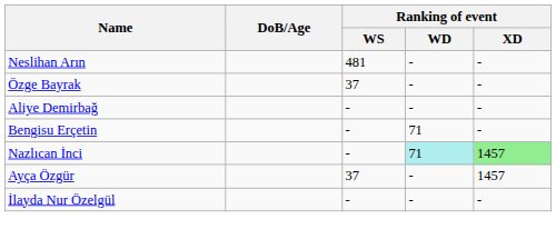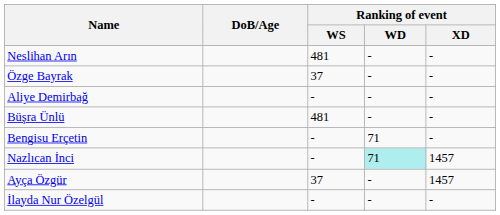 <table class="wikitable" style="width:600px; font-size:95%;">
 <tr>
 <th rowspan="2" align="left">Name</th>
 <th rowspan="2" align="left">DoB/Age</th>
 <th colspan="3" align="center">Ranking of event</th>
 </tr>
 <tr>
 <th align="center">WS</th>
 <th>WD</th>
 <th align="center">XD</th>
 </tr>
 <tr>
 <td><a href='#'>Neslihan Arın</a></td>
 <td></td>
 <td>481</td>
 <td>-</td>
 <td>-</td>
 </tr>
 <tr>
 <td><a href='#'>Özge Bayrak</a></td>
 <td></td>
 <td>37</td>
 <td>-</td>
 <td>-</td>
 </tr>
 <tr>
 <td><a href='#'>Aliye Demirbağ</a></td>
 <td></td>
 <td>-</td>
 <td>-</td>
 <td>-</td>
 </tr>
 <tr>
+<td><a href='#'>Büşra Ünlü</a></td>
+<td></td>
+<td>481</td>
+<td>-</td>
+<td>-</td>
+</tr>
+<tr>
 <td><a href='#'>Bengisu Erçetin</a></td>
 <td></td>
 <td>-</td>
 <td>71</td>
 <td>-</td>
 </tr>
 <tr>
 <td><a href='#'>Nazlıcan İnci</a></td>
 <td></td>
 <td>-</td>
 <td style="background: paleturquoise;">71</td>
-<td style="background: lightgreen;">1457</td>
+<td>1457</td>
 </tr>
 <tr>
 <td><a href='#'>Ayça Özgür</a></td>
 <td></td>
 <td>37</td>
 <td>-</td>
 <td>1457</td>
 </tr>
 <tr>
 <td><a href='#'>İlayda Nur Özelgül</a></td>
 <td></td>
 <td>-</td>
 <td>-</td>
 <td>-</td>
 </tr>
 </table>
